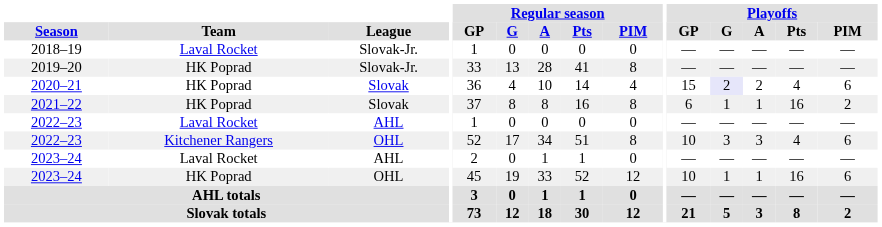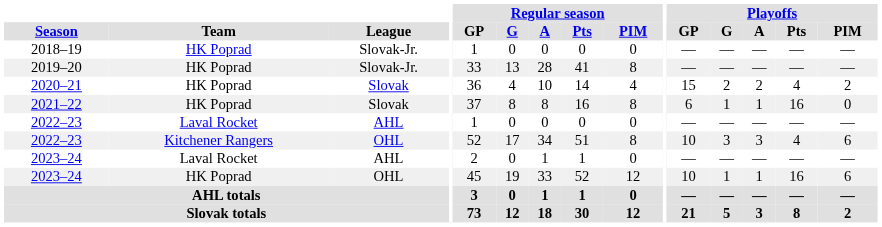 <table border="0" cellpadding="1" cellspacing="0" style="text-align:center; width:60em;">
 <tr bgcolor="#e0e0e0">
 <th colspan="3" bgcolor="#ffffff"></th>
 <th rowspan="99" bgcolor="#ffffff"></th>
 <th colspan="5"><a href='#'>Regular season</a></th>
 <th rowspan="99" bgcolor="#ffffff"></th>
 <th colspan="5"><a href='#'>Playoffs</a></th>
 </tr>
 <tr bgcolor="#e0e0e0">
 <th><a href='#'>Season</a></th>
 <th>Team</th>
 <th>League</th>
 <th>GP</th>
 <th><a href='#'>G</a></th>
 <th><a href='#'>A</a></th>
 <th><a href='#'>Pts</a></th>
 <th><a href='#'>PIM</a></th>
 <th>GP</th>
 <th>G</th>
 <th>A</th>
 <th>Pts</th>
 <th>PIM</th>
 </tr>
 <tr>
 <td>2018–19</td>
-<td><a href='#'>Laval Rocket</a></td>
+<td><a href='#'>HK Poprad</a></td>
 <td>Slovak-Jr.</td>
 <td>1</td>
 <td>0</td>
 <td>0</td>
 <td>0</td>
 <td>0</td>
 <td>—</td>
 <td>—</td>
 <td>—</td>
 <td>—</td>
 <td>—</td>
 </tr>
 <tr bgcolor="#f0f0f0">
 <td>2019–20</td>
 <td>HK Poprad</td>
 <td>Slovak-Jr.</td>
 <td>33</td>
 <td>13</td>
 <td>28</td>
 <td>41</td>
 <td>8</td>
 <td>—</td>
 <td>—</td>
 <td>—</td>
 <td>—</td>
 <td>—</td>
 </tr>
 <tr>
 <td><a href='#'>2020–21</a></td>
 <td>HK Poprad</td>
 <td><a href='#'>Slovak</a></td>
 <td>36</td>
 <td>4</td>
 <td>10</td>
 <td>14</td>
 <td>4</td>
 <td>15</td>
-<td style="background: lavender;">2</td>
+<td>2</td>
 <td>2</td>
 <td>4</td>
-<td>6</td>
+<td>2</td>
 </tr>
 <tr bgcolor="#f0f0f0">
 <td><a href='#'>2021–22</a></td>
 <td>HK Poprad</td>
 <td>Slovak</td>
 <td>37</td>
 <td>8</td>
 <td>8</td>
 <td>16</td>
 <td>8</td>
 <td>6</td>
 <td>1</td>
 <td>1</td>
 <td>16</td>
-<td>2</td>
+<td>0</td>
 </tr>
 <tr>
 <td><a href='#'>2022–23</a></td>
 <td><a href='#'>Laval Rocket</a></td>
 <td><a href='#'>AHL</a></td>
 <td>1</td>
 <td>0</td>
 <td>0</td>
 <td>0</td>
 <td>0</td>
 <td>—</td>
 <td>—</td>
 <td>—</td>
 <td>—</td>
 <td>—</td>
 </tr>
 <tr bgcolor="#f0f0f0">
 <td><a href='#'>2022–23</a></td>
 <td><a href='#'>Kitchener Rangers</a></td>
 <td><a href='#'>OHL</a></td>
 <td>52</td>
 <td>17</td>
 <td>34</td>
 <td>51</td>
 <td>8</td>
 <td>10</td>
 <td>3</td>
 <td>3</td>
 <td>4</td>
 <td>6</td>
 </tr>
 <tr>
 <td><a href='#'>2023–24</a></td>
 <td>Laval Rocket</td>
 <td>AHL</td>
 <td>2</td>
 <td>0</td>
 <td>1</td>
 <td>1</td>
 <td>0</td>
 <td>—</td>
 <td>—</td>
 <td>—</td>
 <td>—</td>
 <td>—</td>
 </tr>
 <tr bgcolor="#f0f0f0">
 <td><a href='#'>2023–24</a></td>
 <td>HK Poprad</td>
 <td>OHL</td>
 <td>45</td>
 <td>19</td>
 <td>33</td>
 <td>52</td>
 <td>12</td>
 <td>10</td>
 <td>1</td>
 <td>1</td>
 <td>16</td>
 <td>6</td>
 </tr>
 <tr bgcolor="#e0e0e0">
 <th colspan="3">AHL totals</th>
 <th>3</th>
 <th>0</th>
 <th>1</th>
 <th>1</th>
 <th>0</th>
 <th>—</th>
 <th>—</th>
 <th>—</th>
 <th>—</th>
 <th>—</th>
 </tr>
 <tr bgcolor="#e0e0e0">
 <th colspan="3">Slovak totals</th>
 <th>73</th>
 <th>12</th>
 <th>18</th>
 <th>30</th>
 <th>12</th>
 <th>21</th>
 <th>5</th>
 <th>3</th>
 <th>8</th>
 <th>2</th>
 </tr>
 </table>
